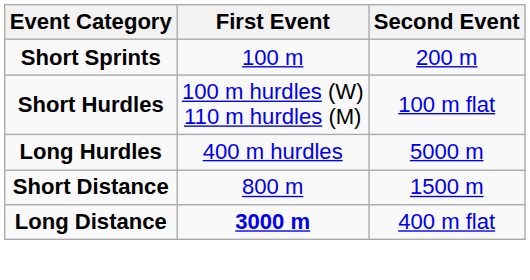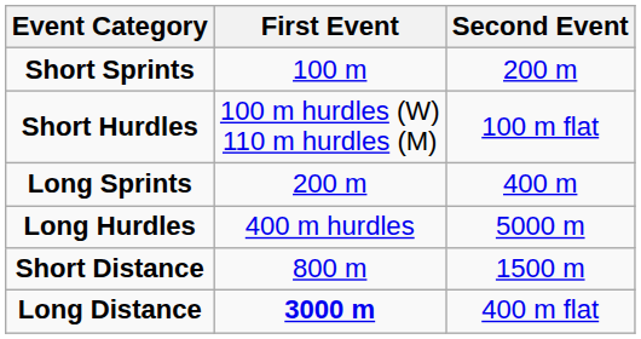 <table class="wikitable">
 <tr>
 <th>Event Category</th>
 <th>First Event</th>
 <th>Second Event</th>
 </tr>
 <tr>
 <td align=center><strong>Short Sprints</strong></td>
 <td align=center><a href='#'>100 m</a></td>
 <td align=center><a href='#'>200 m</a></td>
 </tr>
 <tr>
 <td align=center><strong>Short Hurdles</strong></td>
 <td align=center><a href='#'>100 m hurdles</a> (W)<br><a href='#'>110 m hurdles</a> (M)</td>
 <td align=center><a href='#'>100 m flat</a></td>
 </tr>
 <tr>
+<td align=center><strong>Long Sprints</strong></td>
+<td align=center><a href='#'>200 m</a></td>
+<td align=center><a href='#'>400 m</a></td>
+</tr>
+<tr>
 <td align=center><strong>Long Hurdles</strong></td>
 <td align=center><a href='#'>400 m hurdles</a></td>
 <td align=center><a href='#'>5000 m</a></td>
 </tr>
 <tr>
 <td align=center><strong>Short Distance</strong></td>
 <td align=center><a href='#'>800 m</a></td>
 <td align=center><a href='#'>1500 m</a></td>
 </tr>
 <tr>
 <td align=center><strong>Long Distance</strong></td>
 <td align=center><strong><a href='#'>3000 m</a></strong></td>
 <td align=center><a href='#'>400 m flat</a></td>
 </tr>
 </table>
